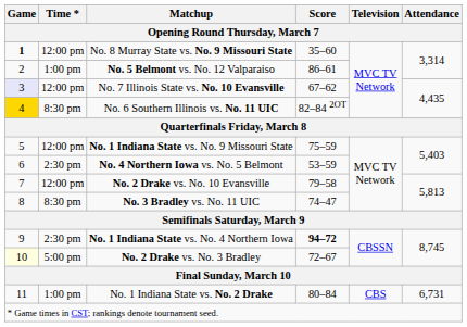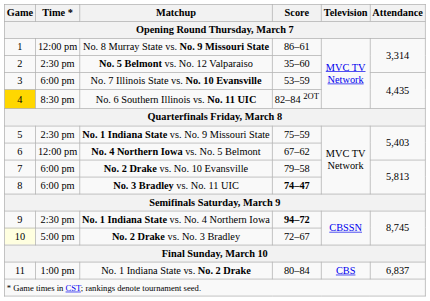 <table class="wikitable" style="font-size: 95%">
 <tr>
 <th>Game</th>
 <th>Time *</th>
 <th>Matchup</th>
 <th>Score</th>
 <th>Television</th>
 <th>Attendance</th>
 </tr>
 <tr>
 <th colspan="6">Opening Round  Thursday, March 7</th>
 </tr>
 <tr>
-<td align="center"><strong>1</strong></td>
+<td align="center">1</td>
 <td align="center">12:00 pm</td>
 <td align="center">No. 8 Murray State vs. <strong>No. 9 Missouri State</strong></td>
-<td align="center">35–60</td>
+<td align="center">86–61</td>
 <td rowspan="4" align="center"><a href='#'>MVC TV<br>Network</a></td>
 <td rowspan="2" align="center">3,314</td>
 </tr>
 <tr>
 <td align="center">2</td>
-<td align="center">1:00 pm</td>
+<td align="center">2:30 pm</td>
 <td align="center"><strong>No. 5 Belmont</strong> vs. No. 12 Valparaiso</td>
-<td align="center">86–61</td>
+<td align="center">35–60</td>
 </tr>
 <tr>
-<td align="center" style="background: lavender;">3</td>
-<td align="center">12:00 pm</td>
+<td align="center">3</td>
+<td align="center">6:00 pm</td>
 <td align="center">No. 7 Illinois State vs. <strong>No. 10 Evansville</strong></td>
-<td align="center">67–62</td>
+<td align="center">53–59</td>
 <td rowspan="2" align="center">4,435</td>
 </tr>
 <tr>
 <td align="center" style="background: gold;">4</td>
 <td align="center">8:30 pm</td>
 <td align="center">No. 6 Southern Illinois vs. <strong>No. 11 UIC</strong></td>
 <td align="center">82–84 <sup>2OT</sup></td>
 </tr>
 <tr>
 <th colspan="6">Quarterfinals  Friday, March 8</th>
 </tr>
 <tr>
 <td align="center">5</td>
-<td align="center">12:00 pm</td>
+<td align="center">2:30 pm</td>
 <td align="center"><strong>No. 1 Indiana State</strong> vs. No. 9 Missouri State</td>
 <td align="center">75–59</td>
 <td rowspan="4" align="center">MVC TV<br>Network</td>
 <td rowspan="2" align="center">5,403</td>
 </tr>
 <tr>
 <td align="center">6</td>
-<td align="center">2:30 pm</td>
+<td align="center">12:00 pm</td>
 <td align="center"><strong>No. 4 Northern Iowa</strong> vs. No. 5 Belmont</td>
-<td align="center">53–59</td>
+<td align="center">67–62</td>
 </tr>
 <tr>
 <td align="center">7</td>
-<td align="center">12:00 pm</td>
+<td align="center">6:00 pm</td>
 <td align="center"><strong>No. 2 Drake</strong> vs. No. 10 Evansville</td>
 <td align="center">79–58</td>
 <td rowspan="2" align="center">5,813</td>
 </tr>
 <tr>
 <td align="center">8</td>
-<td align="center">8:30 pm</td>
+<td align="center">6:00 pm</td>
 <td align="center"><strong>No. 3 Bradley</strong> vs. No. 11 UIC</td>
-<td align="center">74–47</td>
+<td align="center"><strong>74–47</strong></td>
 </tr>
 <tr>
 <th colspan="6">Semifinals  Saturday, March 9</th>
 </tr>
 <tr>
 <td align="center">9</td>
 <td align="center">2:30 pm</td>
 <td align="center"><strong>No. 1 Indiana State</strong> vs. No. 4 Northern Iowa</td>
 <td align="center"><strong>94–72</strong></td>
 <td rowspan="2" align="center"><a href='#'>CBSSN</a></td>
 <td rowspan="2" align="center">8,745</td>
 </tr>
 <tr>
 <td align="center" style="background: lightyellow;">10</td>
 <td align="center">5:00 pm</td>
 <td align="center"><strong>No. 2 Drake</strong> vs. No. 3 Bradley</td>
 <td align="center">72–67</td>
 </tr>
 <tr>
 <th colspan="6">Final  Sunday, March 10</th>
 </tr>
 <tr>
 <td align="center">11</td>
 <td align="center">1:00 pm</td>
 <td align="center">No. 1 Indiana State vs. <strong>No. 2 Drake</strong></td>
 <td align="center">80–84</td>
 <td align="center"><a href='#'>CBS</a></td>
-<td align="center">6,731</td>
+<td align="center">6,837</td>
 </tr>
 <tr>
 <td colspan="6"><small>* Game times in <a href='#'>CST</a>; rankings denote tournament seed.</small></td>
 </tr>
 </table>
